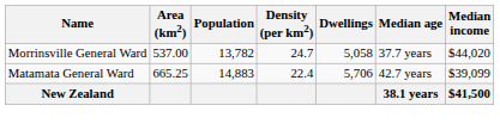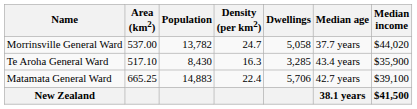 <table class="wikitable">
 <tr>
 <th>Name</th>
 <th>Area<br>(km<sup>2</sup>)</th>
 <th>Population</th>
 <th>Density<br>(per km<sup>2</sup>)</th>
 <th>Dwellings</th>
 <th>Median age</th>
 <th>Median<br>income</th>
 </tr>
 <tr>
 <td>Morrinsville General Ward</td>
 <td style="text-align:right;">537.00</td>
 <td style="text-align:right;">13,782</td>
 <td style="text-align:right;">24.7</td>
 <td style="text-align:right;">5,058</td>
 <td>37.7 years</td>
 <td>$44,020</td>
 </tr>
 <tr>
+<td>Te Aroha General Ward</td>
+<td style="text-align:right;">517.10</td>
+<td style="text-align:right;">8,430</td>
+<td style="text-align:right;">16.3</td>
+<td style="text-align:right;">3,285</td>
+<td>43.4 years</td>
+<td>$35,900</td>
+</tr>
+<tr>
 <td>Matamata General Ward</td>
 <td style="text-align:right;">665.25</td>
 <td style="text-align:right;">14,883</td>
 <td style="text-align:right;">22.4</td>
 <td style="text-align:right;">5,706</td>
 <td>42.7 years</td>
-<td>$39,099</td>
+<td>$39,100</td>
 </tr>
 <tr>
 <th>New Zealand</th>
 <th></th>
 <th></th>
 <th></th>
 <th></th>
 <th>38.1 years</th>
 <th style="text-align:left;">$41,500</th>
 </tr>
 </table>
